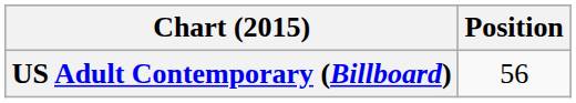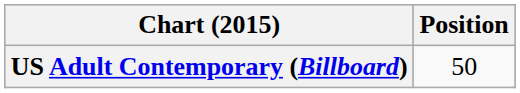 <table class="wikitable plainrowheaders">
 <tr>
 <th>Chart (2015)</th>
 <th>Position</th>
 </tr>
 <tr>
 <th scope="row">US <a href='#'>Adult Contemporary</a> (<a href='#'><em>Billboard</em></a>)</th>
-<td style="text-align:center;">56</td>
+<td style="text-align:center;">50</td>
 </tr>
 </table>
